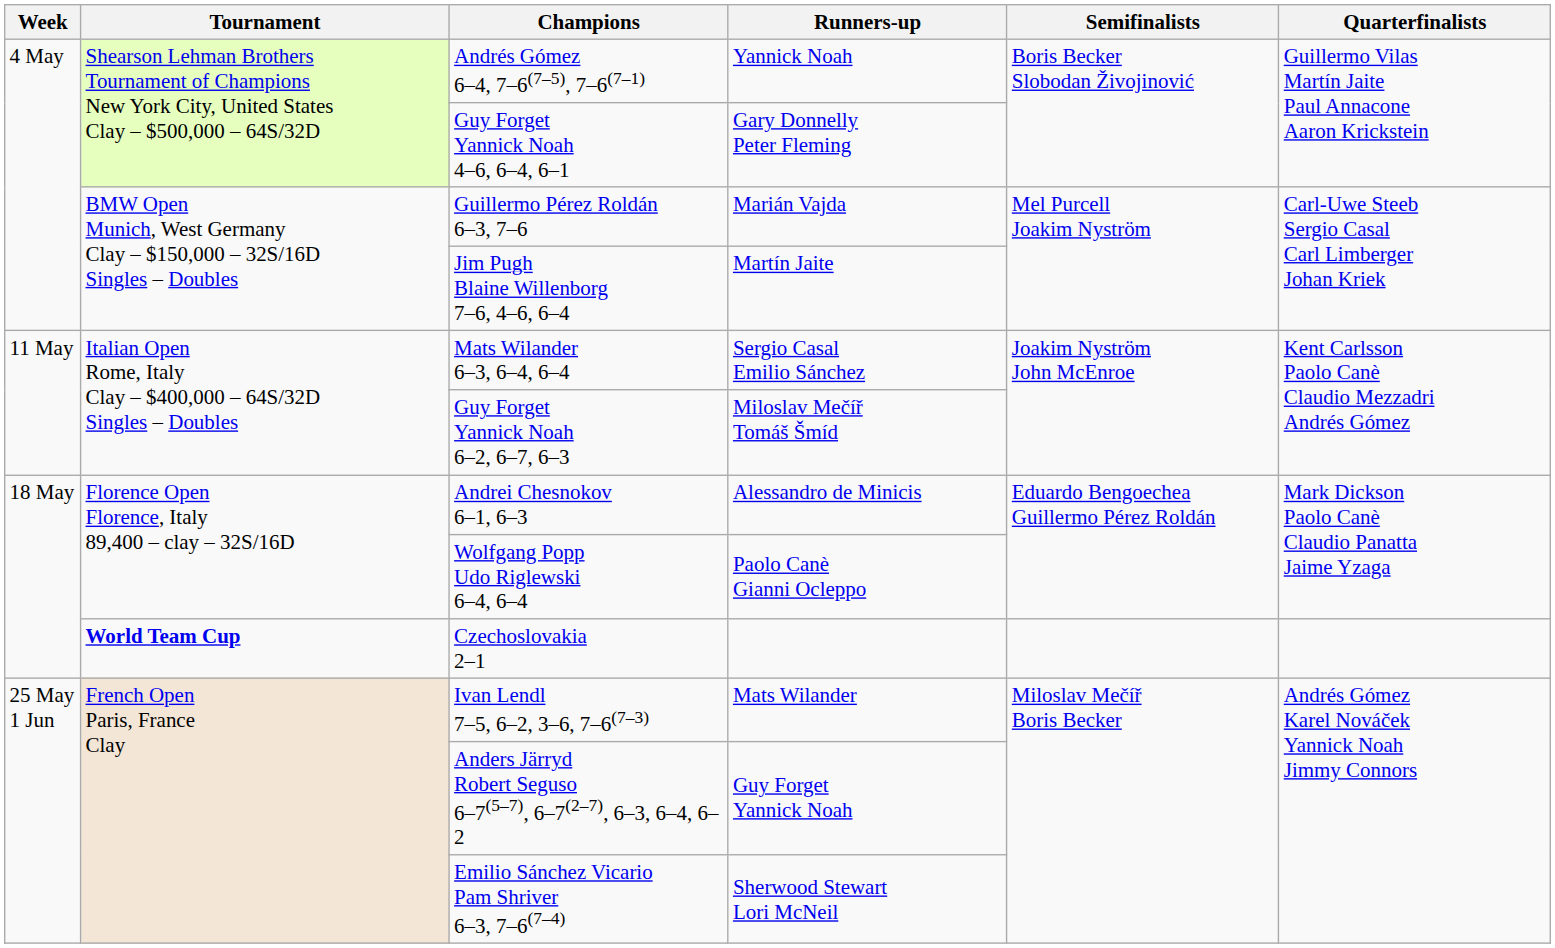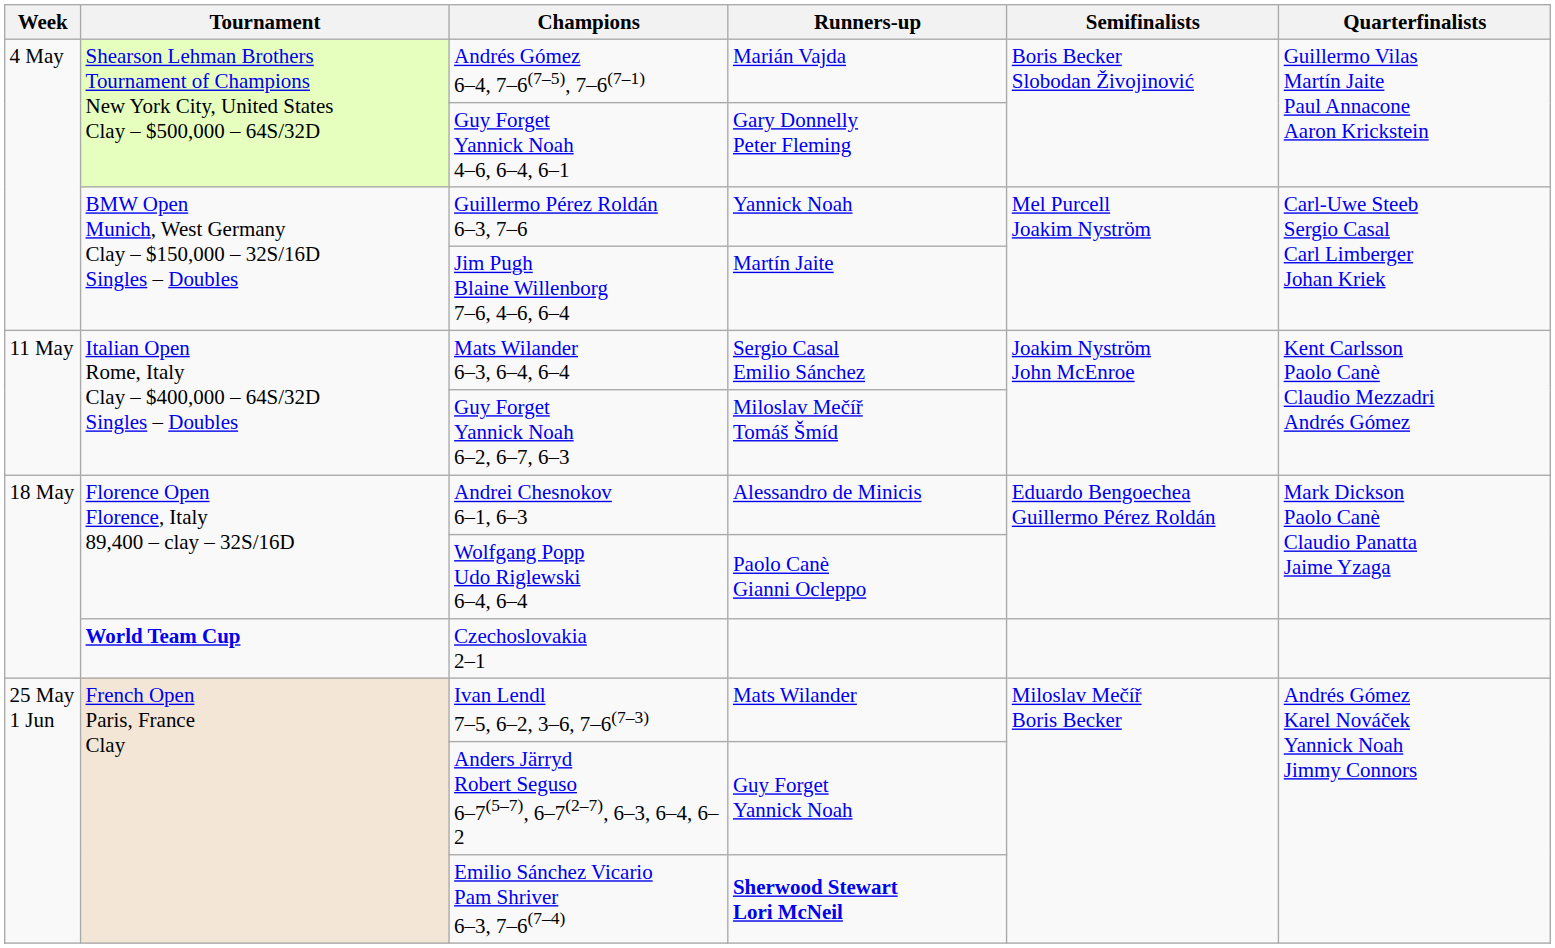 <table class=wikitable style=font-size:95%>
 <tr>
 <th style="width:48px;">Week</th>
 <th style="width:260px;">Tournament</th>
 <th style="width:195px;">Champions</th>
 <th style="width:195px;">Runners-up</th>
 <th style="width:190px;">Semifinalists</th>
 <th style="width:190px;">Quarterfinalists</th>
 </tr>
 <tr valign=top>
 <td rowspan="4">4 May</td>
 <td style="background:#E6FFBF;" rowspan="2"><a href='#'>Shearson Lehman Brothers<br> Tournament of Champions</a><br> New York City, United States<br>Clay – $500,000 – 64S/32D</td>
 <td> <a href='#'>Andrés Gómez</a> <br> 6–4, 7–6<sup>(7–5)</sup>, 7–6<sup>(7–1)</sup></td>
-<td> <a href='#'>Yannick Noah</a></td>
+<td> <a href='#'>Marián Vajda</a></td>
 <td rowspan="2"> <a href='#'>Boris Becker</a> <br>  <a href='#'>Slobodan Živojinović</a></td>
 <td rowspan="2"> <a href='#'>Guillermo Vilas</a> <br>  <a href='#'>Martín Jaite</a> <br>  <a href='#'>Paul Annacone</a> <br>  <a href='#'>Aaron Krickstein</a></td>
 </tr>
 <tr valign=top>
 <td> <a href='#'>Guy Forget</a><br> <a href='#'>Yannick Noah</a> <br> 4–6, 6–4, 6–1</td>
 <td> <a href='#'>Gary Donnelly</a> <br>  <a href='#'>Peter Fleming</a></td>
 </tr>
 <tr valign=top>
 <td rowspan="2"><a href='#'>BMW Open</a><br> <a href='#'>Munich</a>, West Germany<br>Clay – $150,000 – 32S/16D <br> <a href='#'>Singles</a> – <a href='#'>Doubles</a></td>
 <td> <a href='#'>Guillermo Pérez Roldán</a> <br> 6–3, 7–6</td>
-<td> <a href='#'>Marián Vajda</a></td>
+<td> <a href='#'>Yannick Noah</a></td>
 <td rowspan="2"> <a href='#'>Mel Purcell</a> <br>  <a href='#'>Joakim Nyström</a></td>
 <td rowspan="2"> <a href='#'>Carl-Uwe Steeb</a> <br>  <a href='#'>Sergio Casal</a> <br>  <a href='#'>Carl Limberger</a> <br>  <a href='#'>Johan Kriek</a></td>
 </tr>
 <tr valign=top>
 <td> <a href='#'>Jim Pugh</a><br> <a href='#'>Blaine Willenborg</a> <br> 7–6, 4–6, 6–4</td>
 <td> <a href='#'>Martín Jaite</a></td>
 </tr>
 <tr valign=top>
 <td rowspan="2">11 May</td>
 <td rowspan="2"><a href='#'>Italian Open</a><br> Rome, Italy<br>Clay – $400,000 – 64S/32D <br> <a href='#'>Singles</a> – <a href='#'>Doubles</a></td>
 <td> <a href='#'>Mats Wilander</a> <br> 6–3, 6–4, 6–4</td>
 <td> <a href='#'>Sergio Casal</a> <br>  <a href='#'>Emilio Sánchez</a></td>
 <td rowspan="2"> <a href='#'>Joakim Nyström</a> <br>  <a href='#'>John McEnroe</a></td>
 <td rowspan="2"> <a href='#'>Kent Carlsson</a> <br>  <a href='#'>Paolo Canè</a> <br>  <a href='#'>Claudio Mezzadri</a> <br>  <a href='#'>Andrés Gómez</a></td>
 </tr>
 <tr valign=top>
 <td> <a href='#'>Guy Forget</a><br> <a href='#'>Yannick Noah</a> <br> 6–2, 6–7, 6–3</td>
 <td> <a href='#'>Miloslav Mečíř</a> <br>  <a href='#'>Tomáš Šmíd</a></td>
 </tr>
 <tr valign=top>
 <td rowspan="3">18 May</td>
 <td rowspan="2"><a href='#'>Florence Open</a><br> <a href='#'>Florence</a>, Italy<br>89,400 – clay – 32S/16D</td>
 <td> <a href='#'>Andrei Chesnokov</a> <br> 6–1, 6–3</td>
 <td> <a href='#'>Alessandro de Minicis</a></td>
 <td rowspan="2"> <a href='#'>Eduardo Bengoechea</a> <br>  <a href='#'>Guillermo Pérez Roldán</a></td>
 <td rowspan="2"> <a href='#'>Mark Dickson</a> <br>  <a href='#'>Paolo Canè</a> <br>  <a href='#'>Claudio Panatta</a> <br>  <a href='#'>Jaime Yzaga</a></td>
 </tr>
 <tr valign=top|>
 <td> <a href='#'>Wolfgang Popp</a><br> <a href='#'>Udo Riglewski</a> <br> 6–4, 6–4</td>
 <td> <a href='#'>Paolo Canè</a> <br>  <a href='#'>Gianni Ocleppo</a></td>
 </tr>
 <tr valign=top>
 <td><strong><a href='#'>World Team Cup</a></strong></td>
 <td> <a href='#'>Czechoslovakia</a><br>2–1</td>
 <td></td>
 <td></td>
 <td></td>
 </tr>
 <tr valign=top>
 <td rowspan=3>25 May<br>1 Jun</td>
 <td bgcolor="#F3E6D7" rowspan=3><a href='#'>French Open</a><br> Paris, France<br> Clay</td>
 <td> <a href='#'>Ivan Lendl</a> <br> 7–5, 6–2, 3–6, 7–6<sup>(7–3)</sup></td>
 <td> <a href='#'>Mats Wilander</a></td>
 <td rowspan=3> <a href='#'>Miloslav Mečíř</a> <br> <a href='#'>Boris Becker</a></td>
 <td rowspan=3> <a href='#'>Andrés Gómez</a> <br>  <a href='#'>Karel Nováček</a> <br>  <a href='#'>Yannick Noah</a> <br>  <a href='#'>Jimmy Connors</a></td>
 </tr>
 <tr valign=top|>
 <td> <a href='#'>Anders Järryd</a> <br>  <a href='#'>Robert Seguso</a> <br> 6–7<sup>(5–7)</sup>, 6–7<sup>(2–7)</sup>, 6–3, 6–4, 6–2</td>
 <td> <a href='#'>Guy Forget</a> <br>  <a href='#'>Yannick Noah</a></td>
 </tr>
 <tr valign=top|>
 <td> <a href='#'>Emilio Sánchez Vicario</a> <br>  <a href='#'>Pam Shriver</a> <br> 6–3, 7–6<sup>(7–4)</sup></td>
-<td> <a href='#'>Sherwood Stewart</a> <br>  <a href='#'>Lori McNeil</a></td>
+<td><strong> <a href='#'>Sherwood Stewart</a> <br>  <a href='#'>Lori McNeil</a></strong></td>
 </tr>
 </table>
